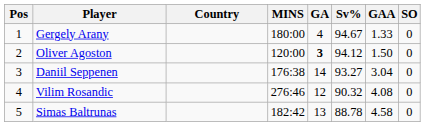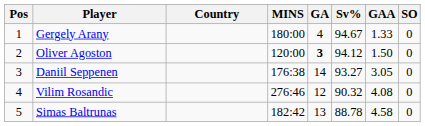 <table class="wikitable sortable" style="text-align: center;">
 <tr>
 <th width=30>Pos</th>
 <th width=165>Player</th>
 <th width=125>Country</th>
 <th width=20>MINS</th>
 <th width=20>GA</th>
 <th width=20>Sv%</th>
 <th width=20>GAA</th>
 <th width=20>SO</th>
 </tr>
 <tr>
 <td>1</td>
 <td align=left><a href='#'>Gergely Arany</a></td>
 <td align=left></td>
 <td>180:00</td>
 <td>4</td>
 <td>94.67</td>
 <td>1.33</td>
 <td>0</td>
 </tr>
 <tr>
 <td>2</td>
 <td align=left><a href='#'>Oliver Agoston</a></td>
 <td align=left></td>
 <td>120:00</td>
 <td><strong>3</strong></td>
 <td>94.12</td>
 <td>1.50</td>
 <td>0</td>
 </tr>
 <tr>
 <td>3</td>
 <td align=left><a href='#'>Daniil Seppenen</a></td>
 <td align=left></td>
 <td>176:38</td>
 <td>14</td>
 <td>93.27</td>
-<td>3.04</td>
+<td>3.05</td>
 <td>0</td>
 </tr>
 <tr>
 <td>4</td>
 <td align=left><a href='#'>Vilim Rosandic</a></td>
 <td align=left></td>
 <td>276:46</td>
 <td>12</td>
 <td>90.32</td>
 <td>4.08</td>
 <td>0</td>
 </tr>
 <tr>
 <td>5</td>
 <td align=left><a href='#'>Simas Baltrunas</a></td>
 <td align=left></td>
 <td>182:42</td>
 <td>13</td>
 <td>88.78</td>
 <td>4.58</td>
 <td>0</td>
 </tr>
 </table>
